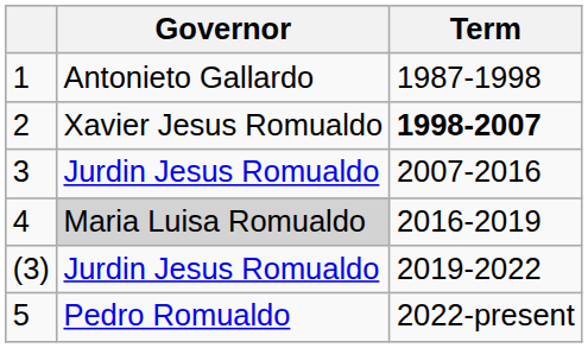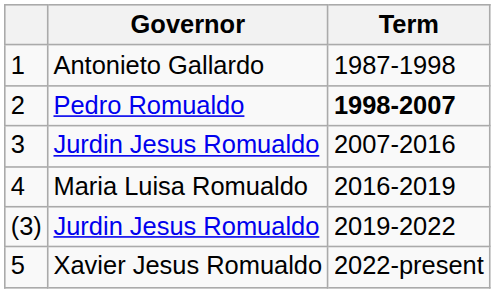 <table class="wikitable sortable">
 <tr>
 <th></th>
 <th>Governor</th>
 <th>Term</th>
 </tr>
 <tr>
 <td>1</td>
 <td>Antonieto Gallardo</td>
 <td>1987-1998</td>
 </tr>
 <tr>
 <td>2</td>
-<td>Xavier Jesus Romualdo</td>
+<td><a href='#'>Pedro Romualdo</a></td>
 <td><strong>1998-2007</strong></td>
 </tr>
 <tr>
 <td>3</td>
 <td><a href='#'>Jurdin Jesus Romualdo</a></td>
 <td>2007-2016</td>
 </tr>
 <tr>
 <td>4</td>
-<td style="background: lightgrey;">Maria Luisa Romualdo</td>
+<td>Maria Luisa Romualdo</td>
 <td>2016-2019</td>
 </tr>
 <tr>
 <td>(3)</td>
 <td><a href='#'>Jurdin Jesus Romualdo</a></td>
 <td>2019-2022</td>
 </tr>
 <tr>
 <td>5</td>
-<td><a href='#'>Pedro Romualdo</a></td>
+<td>Xavier Jesus Romualdo</td>
 <td>2022-present</td>
 </tr>
 </table>
